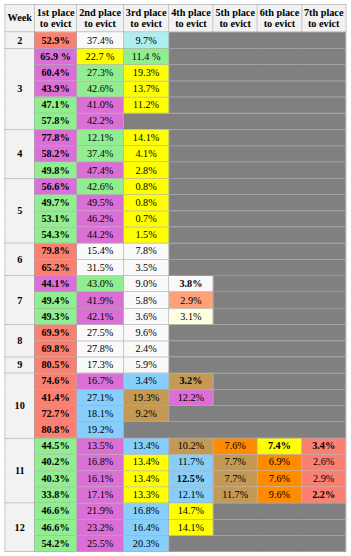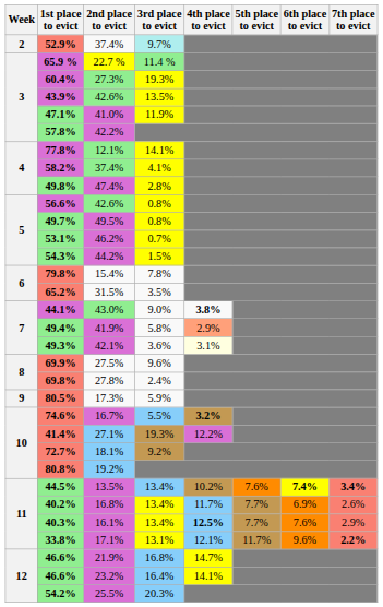 <table class="wikitable" style="margin:1em auto; text-align:center">
 <tr>
 <th>Week</th>
 <th>1st place<br>to evict</th>
 <th>2nd place<br>to evict</th>
 <th>3rd place<br>to evict</th>
 <th>4th place<br>to evict</th>
 <th>5th place<br>to evict</th>
 <th>6th place<br>to evict</th>
 <th>7th place<br>to evict</th>
 </tr>
 <tr>
 <th>2</th>
 <td bgcolor="#fa8072"><strong>52.9%</strong></td>
 <td>37.4%</td>
 <td style="background: paleturquoise;">9.7%</td>
 <td colspan=4 bgcolor="grey"></td>
 </tr>
 <tr>
 <th rowspan=5>3</th>
 <td bgcolor="orchid"><strong>65.9 %</strong></td>
 <td bgcolor="yellow">22.7 %</td>
 <td bgcolor="lightgreen">11.4 %</td>
 <td colspan=4 bgcolor="grey"></td>
 </tr>
 <tr>
 <td bgcolor="orchid"><strong>60.4%</strong></td>
 <td bgcolor="lightgreen">27.3%</td>
 <td bgcolor="yellow">19.3%</td>
 <td colspan=4 bgcolor="grey"></td>
 </tr>
 <tr>
 <td bgcolor="orchid"><strong>43.9%</strong></td>
 <td bgcolor="lightgreen">42.6%</td>
-<td bgcolor="yellow">13.7%</td>
+<td bgcolor="yellow">13.5%</td>
 <td colspan=4 bgcolor="grey"></td>
 </tr>
 <tr>
 <td bgcolor="lightgreen"><strong>47.1%</strong></td>
 <td bgcolor="orchid">41.0%</td>
-<td bgcolor="yellow">11.2%</td>
+<td bgcolor="yellow">11.9%</td>
 <td colspan=4 bgcolor="grey"></td>
 </tr>
 <tr>
 <td bgcolor="lightgreen"><strong>57.8%</strong></td>
 <td bgcolor="orchid">42.2%</td>
 <td colspan=5 bgcolor="grey"></td>
 </tr>
 <tr>
 <th rowspan=3>4</th>
 <td bgcolor="orchid"><strong>77.8%</strong></td>
 <td bgcolor="lightgreen">12.1%</td>
 <td bgcolor="yellow">14.1%</td>
 <td colspan=4 bgcolor="grey"></td>
 </tr>
 <tr>
 <td bgcolor="orchid"><strong>58.2%</strong></td>
 <td bgcolor="lightgreen">37.4%</td>
 <td bgcolor="yellow">4.1%</td>
 <td colspan=4 bgcolor="grey"></td>
 </tr>
 <tr>
 <td bgcolor="lightgreen"><strong>49.8%</strong></td>
 <td bgcolor="orchid">47.4%</td>
 <td bgcolor="yellow">2.8%</td>
 <td colspan=4 bgcolor="grey"></td>
 </tr>
 <tr>
 <th rowspan=4>5</th>
 <td bgcolor="orchid"><strong>56.6%</strong></td>
 <td bgcolor="lightgreen">42.6%</td>
 <td bgcolor="yellow">0.8%</td>
 <td colspan=4 bgcolor="grey"></td>
 </tr>
 <tr>
 <td bgcolor="lightgreen"><strong>49.7%</strong></td>
 <td bgcolor="orchid">49.5%</td>
 <td bgcolor="yellow">0.8%</td>
 <td colspan=4 bgcolor="grey"></td>
 </tr>
 <tr>
 <td bgcolor="lightgreen"><strong>53.1%</strong></td>
 <td bgcolor="orchid">46.2%</td>
 <td bgcolor="yellow">0.7%</td>
 <td colspan=4 bgcolor="grey"></td>
 </tr>
 <tr>
 <td bgcolor="lightgreen"><strong>54.3%</strong></td>
 <td bgcolor="orchid">44.2%</td>
 <td bgcolor="yellow">1.5%</td>
 <td colspan=4 bgcolor="grey"></td>
 </tr>
 <tr>
 <th rowspan=2>6</th>
 <td bgcolor="#fa8072"><strong>79.8%</strong></td>
 <td>15.4%</td>
 <td>7.8%</td>
 <td colspan=4 bgcolor="grey"></td>
 </tr>
 <tr>
 <td bgcolor="#fa8072"><strong>65.2%</strong></td>
 <td>31.5%</td>
 <td>3.5%</td>
 <td colspan=4 bgcolor="grey"></td>
 </tr>
 <tr>
 <th rowspan=3>7</th>
 <td bgcolor="orchid"><strong>44.1%</strong></td>
 <td bgcolor="lightgreen">43.0%</td>
 <td>9.0%</td>
 <td><strong>3.8%</strong></td>
 <td colspan="3" bgcolor="grey"></td>
 </tr>
 <tr>
 <td bgcolor="lightgreen"><strong>49.4%</strong></td>
 <td bgcolor="orchid">41.9%</td>
 <td>5.8%</td>
 <td style="background: lightsalmon;">2.9%</td>
 <td colspan="3" bgcolor="grey"></td>
 </tr>
 <tr>
 <td bgcolor="lightgreen"><strong>49.3%</strong></td>
 <td bgcolor="orchid">42.1%</td>
 <td>3.6%</td>
 <td style="background: lightyellow;">3.1%</td>
 <td colspan="3" bgcolor="grey"></td>
 </tr>
 <tr>
 <th rowspan=2>8</th>
 <td bgcolor="#fa8072"><strong>69.9%</strong></td>
 <td>27.5%</td>
 <td>9.6%</td>
 <td colspan=4 bgcolor="grey"></td>
 </tr>
 <tr>
 <td bgcolor="#fa8072"><strong>69.8%</strong></td>
 <td>27.8%</td>
 <td>2.4%</td>
 <td colspan=4 bgcolor="grey"></td>
 </tr>
 <tr>
 <th>9</th>
 <td bgcolor="#fa8072"><strong>80.5%</strong></td>
 <td>17.3%</td>
 <td>5.9%</td>
 <td colspan=4 bgcolor="grey"></td>
 </tr>
 <tr>
 <th rowspan=4>10</th>
 <td bgcolor="#fa8072"><strong>74.6%</strong></td>
 <td bgcolor="orchid">16.7%</td>
-<td bgcolor="#87CEFA">3.4%</td>
+<td bgcolor="#87CEFA">5.5%</td>
 <td bgcolor="#C39953"><strong>3.2%</strong></td>
 <td colspan="3" bgcolor="grey"></td>
 </tr>
 <tr>
 <td bgcolor="#fa8073"><strong>41.4%</strong></td>
 <td bgcolor="#87CEFA">27.1%</td>
 <td bgcolor="#C39953">19.3%</td>
 <td bgcolor="orchid">12.2%</td>
 <td colspan="3" bgcolor="grey"></td>
 </tr>
 <tr>
 <td bgcolor="#fa8073"><strong>72.7%</strong></td>
 <td bgcolor="#87CEFA">18.1%</td>
 <td bgcolor="#C39953">9.2%</td>
 <td colspan="4" bgcolor="grey"></td>
 </tr>
 <tr>
 <td bgcolor="#fa8073"><strong>80.8%</strong></td>
 <td bgcolor="#87CEFA">19.2%</td>
 <td colspan="5" bgcolor="grey"></td>
 </tr>
 <tr>
 <th rowspan=4>11</th>
 <td bgcolor="lightgreen"><strong>44.5%</strong></td>
 <td bgcolor="orchid">13.5%</td>
 <td bgcolor="#87CEFA">13.4%</td>
 <td bgcolor="#C39953">10.2%</td>
 <td bgcolor="#FF8B00">7.6%</td>
 <td bgcolor="yellow"><strong>7.4%</strong></td>
 <td bgcolor="#fa8072"><strong>3.4%</strong></td>
 </tr>
 <tr>
 <td bgcolor="lightgreen"><strong>40.2%</strong></td>
 <td bgcolor="orchid">16.8%</td>
 <td bgcolor="yellow">13.4%</td>
 <td bgcolor="#87CEFA">11.7%</td>
 <td bgcolor="#C39953">7.7%</td>
 <td bgcolor="#FF8B00">6.9%</td>
 <td bgcolor="#fa8072">2.6%</td>
 </tr>
 <tr>
 <td bgcolor="lightgreen"><strong>40.3%</strong></td>
 <td bgcolor="orchid">16.1%</td>
 <td bgcolor="yellow">13.4%</td>
 <td bgcolor="#87CEFA"><strong>12.5%</strong></td>
 <td bgcolor="#C39953">7.7%</td>
 <td bgcolor="#FF8B00">7.6%</td>
 <td bgcolor="#fa8072">2.9%</td>
 </tr>
 <tr>
 <td bgcolor="lightgreen"><strong>33.8%</strong></td>
 <td bgcolor="orchid">17.1%</td>
-<td bgcolor="yellow">13.3%</td>
+<td bgcolor="yellow">13.1%</td>
 <td bgcolor="#87CEFA">12.1%</td>
 <td bgcolor="#C39953">11.7%</td>
 <td bgcolor="#FF8B00">9.6%</td>
 <td bgcolor="#fa8072"><strong>2.2%</strong></td>
 </tr>
 <tr>
 <th rowspan=3>12</th>
 <td bgcolor="lightgreen"><strong>46.6%</strong></td>
 <td bgcolor="orchid">21.9%</td>
 <td bgcolor="#87CEFA">16.8%</td>
 <td bgcolor="yellow">14.7%</td>
 <td colspan="3" bgcolor="grey"></td>
 </tr>
 <tr>
 <td bgcolor="lightgreen"><strong>46.6%</strong></td>
 <td bgcolor="orchid">23.2%</td>
 <td bgcolor="#87CEFA">16.4%</td>
 <td bgcolor="yellow">14.1%</td>
 <td colspan="3" bgcolor="grey"></td>
 </tr>
 <tr>
 <td bgcolor="lightgreen"><strong>54.2%</strong></td>
 <td bgcolor="orchid">25.5%</td>
 <td bgcolor="#87CEFA">20.3%</td>
 <td colspan="4" bgcolor="grey"></td>
 </tr>
 </table>
